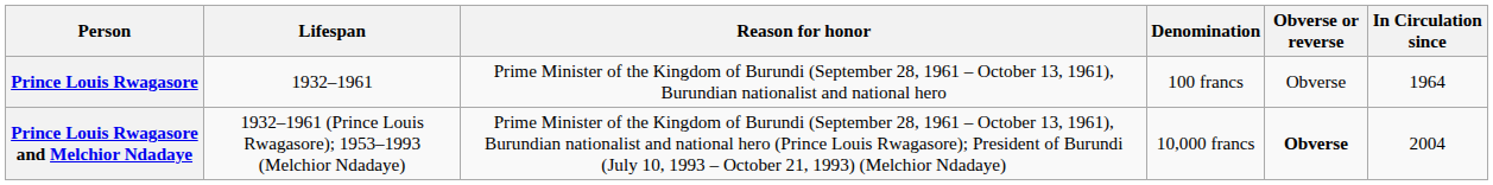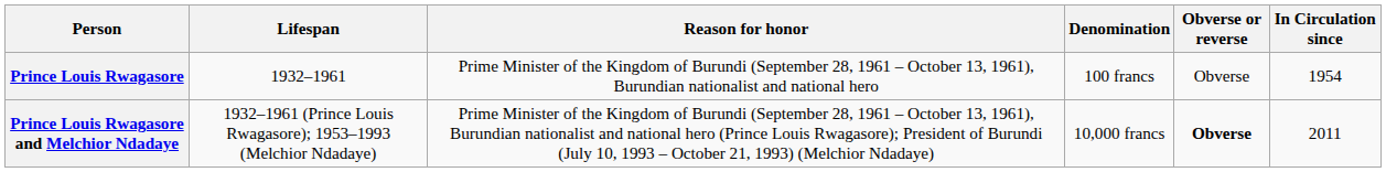 <table class="wikitable" style="font-size: 95%; text-align:center;">
 <tr>
 <th>Person</th>
 <th>Lifespan</th>
 <th>Reason for honor</th>
 <th>Denomination</th>
 <th>Obverse or reverse</th>
 <th>In Circulation since</th>
 </tr>
 <tr>
 <th><a href='#'>Prince Louis Rwagasore</a></th>
 <td>1932–1961</td>
 <td>Prime Minister of the Kingdom of Burundi (September 28, 1961 – October 13, 1961), Burundian nationalist and national hero</td>
 <td>100 francs</td>
 <td>Obverse</td>
-<td>1964</td>
+<td>1954</td>
 </tr>
 <tr>
 <th><a href='#'>Prince Louis Rwagasore</a> and <a href='#'>Melchior Ndadaye</a></th>
 <td>1932–1961 (Prince Louis Rwagasore); 1953–1993 (Melchior Ndadaye)</td>
 <td>Prime Minister of the Kingdom of Burundi (September 28, 1961 – October 13, 1961), Burundian nationalist and national hero (Prince Louis Rwagasore); President of Burundi (July 10, 1993 – October 21, 1993) (Melchior Ndadaye)</td>
 <td>10,000 francs</td>
 <td><strong>Obverse</strong></td>
-<td>2004</td>
+<td>2011</td>
 </tr>
 <tr>
 </tr>
 </table>
